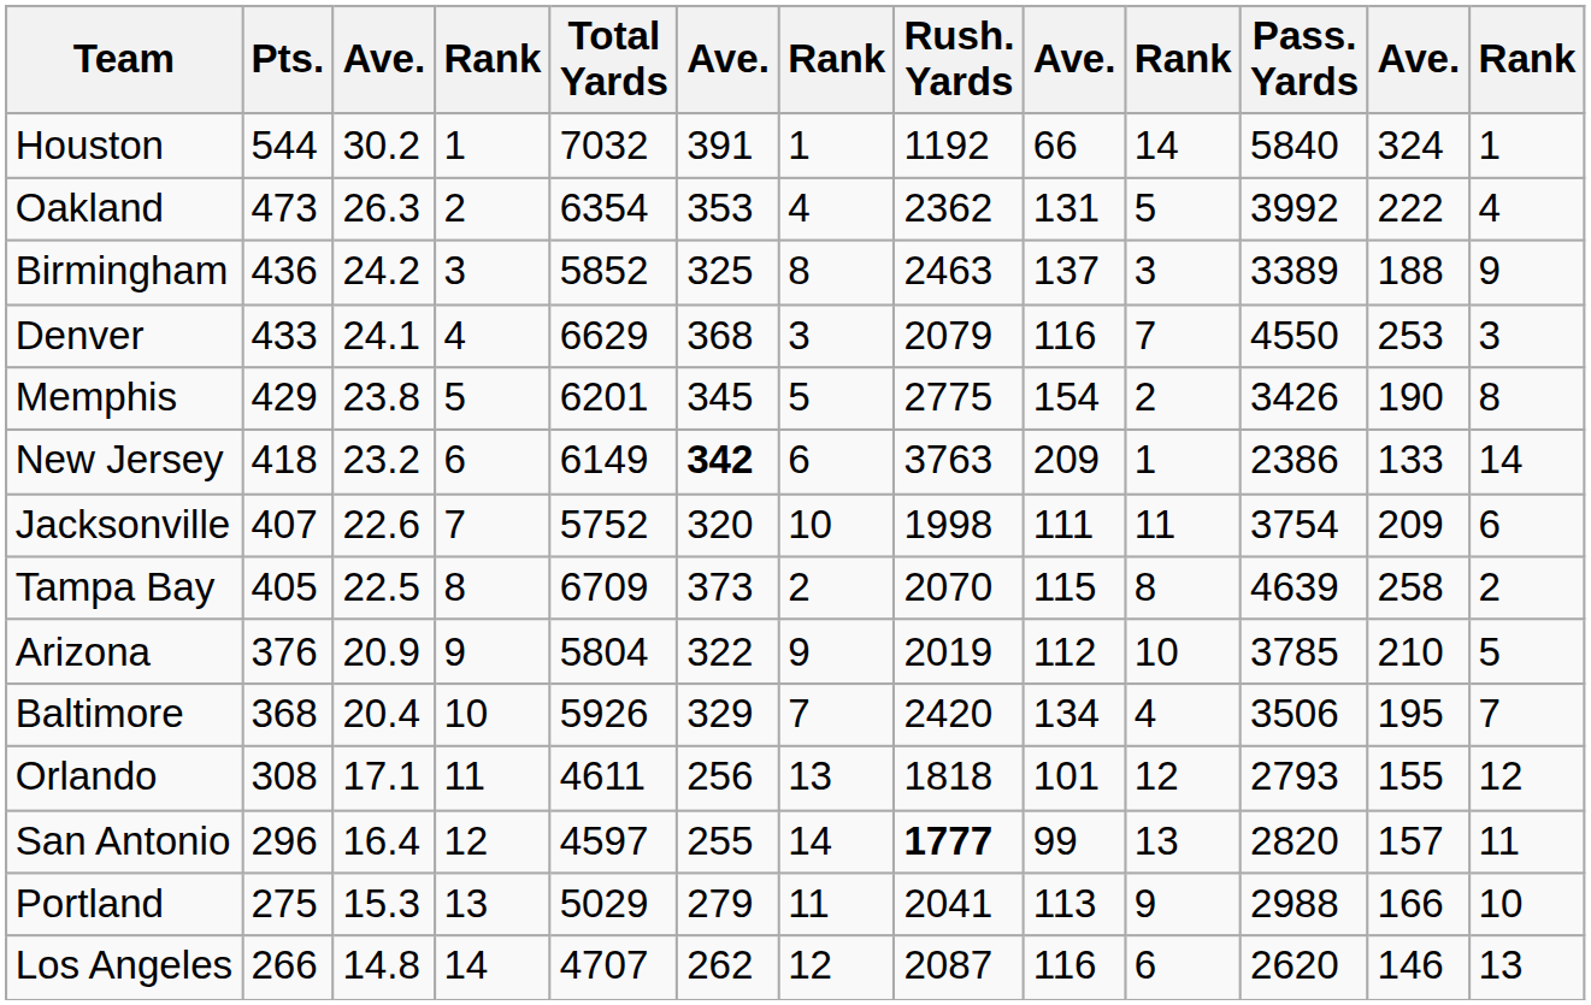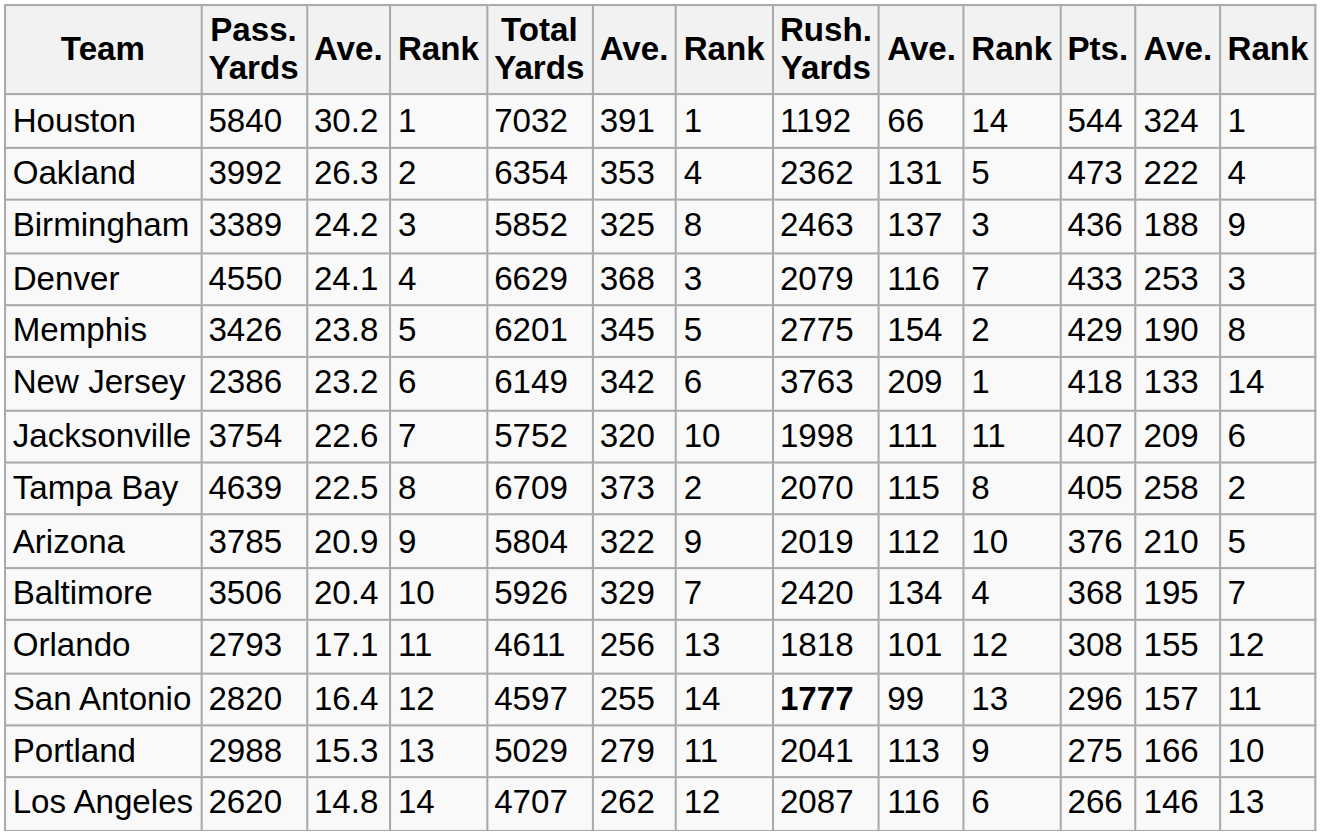 <table class="wikitable sortable">
 <tr>
 <th>Team</th>
-<th>Pts.</th>
+<th>Pass.<br>Yards</th>
 <th>Ave.</th>
 <th>Rank</th>
 <th>Total<br>Yards</th>
 <th>Ave.</th>
 <th>Rank</th>
 <th>Rush.<br>Yards</th>
 <th>Ave.</th>
 <th>Rank</th>
-<th>Pass.<br>Yards</th>
+<th>Pts.</th>
 <th>Ave.</th>
 <th>Rank</th>
 </tr>
 <tr>
 <td>Houston</td>
-<td>544</td>
+<td>5840</td>
 <td>30.2</td>
 <td>1</td>
 <td>7032</td>
 <td>391</td>
 <td>1</td>
 <td>1192</td>
 <td>66</td>
 <td>14</td>
-<td>5840</td>
+<td>544</td>
 <td>324</td>
 <td>1</td>
 </tr>
 <tr>
 <td>Oakland</td>
-<td>473</td>
+<td>3992</td>
 <td>26.3</td>
 <td>2</td>
 <td>6354</td>
 <td>353</td>
 <td>4</td>
 <td>2362</td>
 <td>131</td>
 <td>5</td>
-<td>3992</td>
+<td>473</td>
 <td>222</td>
 <td>4</td>
 </tr>
 <tr>
 <td>Birmingham</td>
-<td>436</td>
+<td>3389</td>
 <td>24.2</td>
 <td>3</td>
 <td>5852</td>
 <td>325</td>
 <td>8</td>
 <td>2463</td>
 <td>137</td>
 <td>3</td>
-<td>3389</td>
+<td>436</td>
 <td>188</td>
 <td>9</td>
 </tr>
 <tr>
 <td>Denver</td>
-<td>433</td>
+<td>4550</td>
 <td>24.1</td>
 <td>4</td>
 <td>6629</td>
 <td>368</td>
 <td>3</td>
 <td>2079</td>
 <td>116</td>
 <td>7</td>
-<td>4550</td>
+<td>433</td>
 <td>253</td>
 <td>3</td>
 </tr>
 <tr>
 <td>Memphis</td>
-<td>429</td>
+<td>3426</td>
 <td>23.8</td>
 <td>5</td>
 <td>6201</td>
 <td>345</td>
 <td>5</td>
 <td>2775</td>
 <td>154</td>
 <td>2</td>
-<td>3426</td>
+<td>429</td>
 <td>190</td>
 <td>8</td>
 </tr>
 <tr>
 <td>New Jersey</td>
-<td>418</td>
+<td>2386</td>
 <td>23.2</td>
 <td>6</td>
 <td>6149</td>
-<td><strong>342</strong></td>
+<td>342</td>
 <td>6</td>
 <td>3763</td>
 <td>209</td>
 <td>1</td>
-<td>2386</td>
+<td>418</td>
 <td>133</td>
 <td>14</td>
 </tr>
 <tr>
 <td>Jacksonville</td>
-<td>407</td>
+<td>3754</td>
 <td>22.6</td>
 <td>7</td>
 <td>5752</td>
 <td>320</td>
 <td>10</td>
 <td>1998</td>
 <td>111</td>
 <td>11</td>
-<td>3754</td>
+<td>407</td>
 <td>209</td>
 <td>6</td>
 </tr>
 <tr>
 <td>Tampa Bay</td>
-<td>405</td>
+<td>4639</td>
 <td>22.5</td>
 <td>8</td>
 <td>6709</td>
 <td>373</td>
 <td>2</td>
 <td>2070</td>
 <td>115</td>
 <td>8</td>
-<td>4639</td>
+<td>405</td>
 <td>258</td>
 <td>2</td>
 </tr>
 <tr>
 <td>Arizona</td>
-<td>376</td>
+<td>3785</td>
 <td>20.9</td>
 <td>9</td>
 <td>5804</td>
 <td>322</td>
 <td>9</td>
 <td>2019</td>
 <td>112</td>
 <td>10</td>
-<td>3785</td>
+<td>376</td>
 <td>210</td>
 <td>5</td>
 </tr>
 <tr>
 <td>Baltimore</td>
-<td>368</td>
+<td>3506</td>
 <td>20.4</td>
 <td>10</td>
 <td>5926</td>
 <td>329</td>
 <td>7</td>
 <td>2420</td>
 <td>134</td>
 <td>4</td>
-<td>3506</td>
+<td>368</td>
 <td>195</td>
 <td>7</td>
 </tr>
 <tr>
 <td>Orlando</td>
-<td>308</td>
+<td>2793</td>
 <td>17.1</td>
 <td>11</td>
 <td>4611</td>
 <td>256</td>
 <td>13</td>
 <td>1818</td>
 <td>101</td>
 <td>12</td>
-<td>2793</td>
+<td>308</td>
 <td>155</td>
 <td>12</td>
 </tr>
 <tr>
 <td>San Antonio</td>
-<td>296</td>
+<td>2820</td>
 <td>16.4</td>
 <td>12</td>
 <td>4597</td>
 <td>255</td>
 <td>14</td>
 <td><strong>1777</strong></td>
 <td>99</td>
 <td>13</td>
-<td>2820</td>
+<td>296</td>
 <td>157</td>
 <td>11</td>
 </tr>
 <tr>
 <td>Portland</td>
-<td>275</td>
+<td>2988</td>
 <td>15.3</td>
 <td>13</td>
 <td>5029</td>
 <td>279</td>
 <td>11</td>
 <td>2041</td>
 <td>113</td>
 <td>9</td>
-<td>2988</td>
+<td>275</td>
 <td>166</td>
 <td>10</td>
 </tr>
 <tr>
 <td>Los Angeles</td>
-<td>266</td>
+<td>2620</td>
 <td>14.8</td>
 <td>14</td>
 <td>4707</td>
 <td>262</td>
 <td>12</td>
 <td>2087</td>
 <td>116</td>
 <td>6</td>
-<td>2620</td>
+<td>266</td>
 <td>146</td>
 <td>13</td>
 </tr>
 </table>
